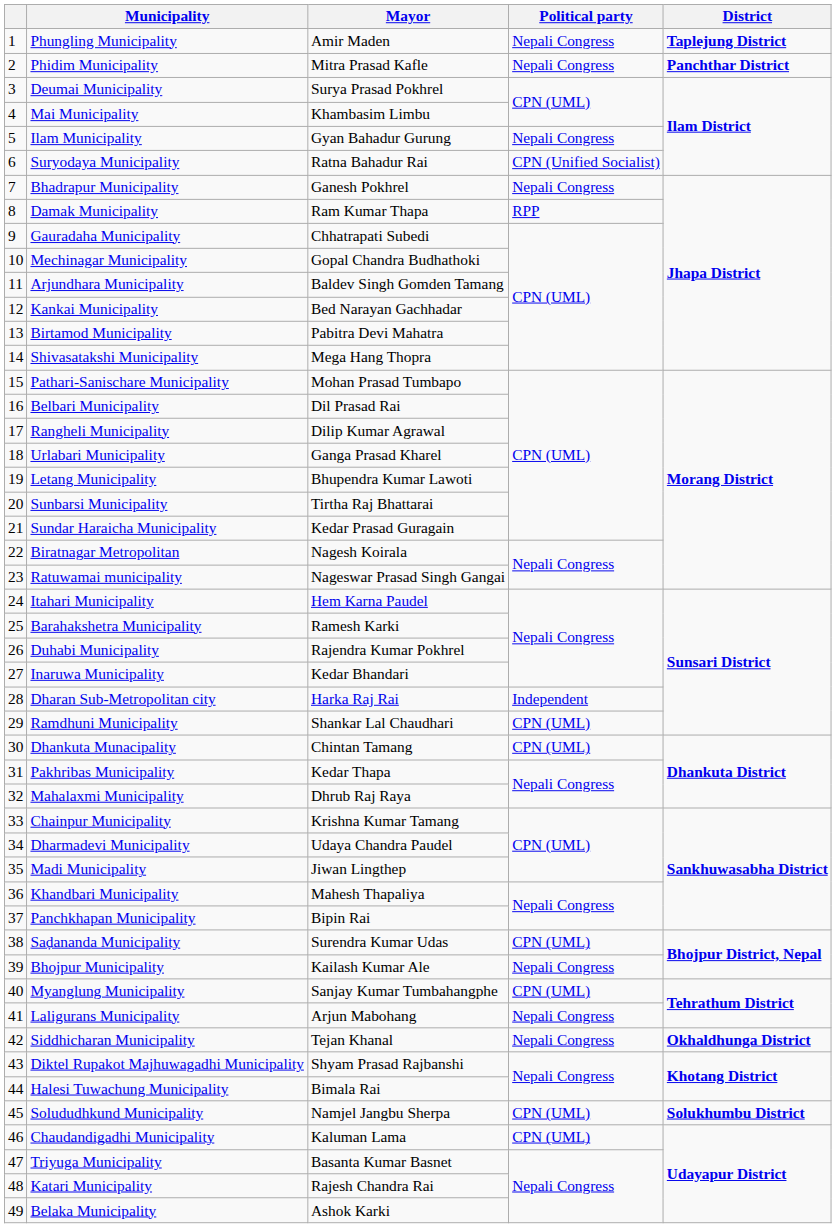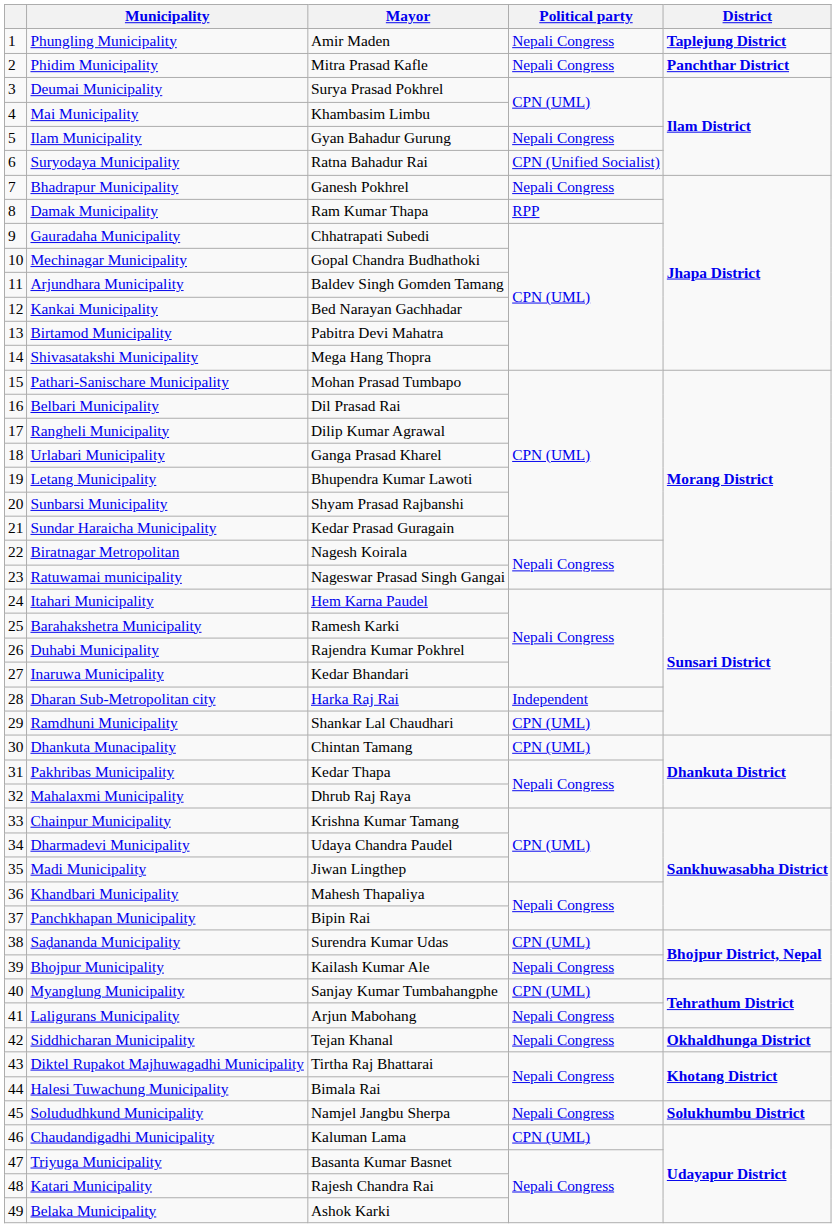 <table class="wikitable sortable">
 <tr>
 <th></th>
 <th><a href='#'>Municipality</a></th>
 <th><a href='#'>Mayor</a></th>
 <th><a href='#'>Political party</a></th>
 <th><a href='#'>District</a></th>
 </tr>
 <tr>
 <td>1</td>
 <td><a href='#'>Phungling Municipality</a></td>
 <td>Amir Maden</td>
 <td><a href='#'>Nepali Congress</a></td>
 <td><strong><a href='#'>Taplejung District</a></strong></td>
 </tr>
 <tr>
 <td>2</td>
 <td><a href='#'>Phidim Municipality</a></td>
 <td>Mitra Prasad Kafle</td>
 <td><a href='#'>Nepali Congress</a></td>
 <td><strong><a href='#'>Panchthar District</a></strong></td>
 </tr>
 <tr>
 <td>3</td>
 <td><a href='#'>Deumai Municipality</a></td>
 <td>Surya Prasad Pokhrel</td>
 <td rowspan="2"><a href='#'>CPN (UML)</a></td>
 <td rowspan="4"><strong><a href='#'>Ilam District</a></strong></td>
 </tr>
 <tr>
 <td>4</td>
 <td><a href='#'>Mai Municipality</a></td>
 <td>Khambasim Limbu</td>
 </tr>
 <tr>
 <td>5</td>
 <td><a href='#'>Ilam Municipality</a></td>
 <td>Gyan Bahadur Gurung</td>
 <td><a href='#'>Nepali Congress</a></td>
 </tr>
 <tr>
 <td>6</td>
 <td><a href='#'>Suryodaya Municipality</a></td>
 <td>Ratna Bahadur Rai</td>
 <td><a href='#'>CPN (Unified Socialist)</a></td>
 </tr>
 <tr>
 <td>7</td>
 <td><a href='#'>Bhadrapur Municipality</a></td>
 <td>Ganesh Pokhrel</td>
 <td><a href='#'>Nepali Congress</a></td>
 <td rowspan="8"><strong><a href='#'>Jhapa District</a></strong></td>
 </tr>
 <tr>
 <td>8</td>
 <td><a href='#'>Damak Municipality</a></td>
 <td>Ram Kumar Thapa</td>
 <td><a href='#'>RPP</a></td>
 </tr>
 <tr>
 <td>9</td>
 <td><a href='#'>Gauradaha Municipality</a></td>
 <td>Chhatrapati Subedi</td>
 <td rowspan="6"><a href='#'>CPN (UML)</a></td>
 </tr>
 <tr>
 <td>10</td>
 <td><a href='#'>Mechinagar Municipality</a></td>
 <td>Gopal Chandra Budhathoki</td>
 </tr>
 <tr>
 <td>11</td>
 <td><a href='#'>Arjundhara Municipality</a></td>
 <td>Baldev Singh Gomden Tamang</td>
 </tr>
 <tr>
 <td>12</td>
 <td><a href='#'>Kankai Municipality</a></td>
 <td>Bed Narayan Gachhadar</td>
 </tr>
 <tr>
 <td>13</td>
 <td><a href='#'>Birtamod Municipality</a></td>
 <td>Pabitra Devi Mahatra</td>
 </tr>
 <tr>
 <td>14</td>
 <td><a href='#'>Shivasatakshi Municipality</a></td>
 <td>Mega Hang Thopra</td>
 </tr>
 <tr>
 <td>15</td>
 <td><a href='#'>Pathari-Sanischare Municipality</a></td>
 <td>Mohan Prasad Tumbapo</td>
 <td rowspan="7"><a href='#'>CPN (UML)</a></td>
 <td rowspan="9"><strong><a href='#'>Morang District</a></strong></td>
 </tr>
 <tr>
 <td>16</td>
 <td><a href='#'>Belbari Municipality</a></td>
 <td>Dil Prasad Rai</td>
 </tr>
 <tr>
 <td>17</td>
 <td><a href='#'>Rangheli Municipality</a></td>
 <td>Dilip Kumar Agrawal</td>
 </tr>
 <tr>
 <td>18</td>
 <td><a href='#'>Urlabari Municipality</a></td>
 <td>Ganga Prasad Kharel</td>
 </tr>
 <tr>
 <td>19</td>
 <td><a href='#'>Letang Municipality</a></td>
 <td>Bhupendra Kumar Lawoti</td>
 </tr>
 <tr>
 <td>20</td>
 <td><a href='#'>Sunbarsi Municipality</a></td>
-<td>Tirtha Raj Bhattarai</td>
+<td>Shyam Prasad Rajbanshi</td>
 </tr>
 <tr>
 <td>21</td>
 <td><a href='#'>Sundar Haraicha Municipality</a></td>
 <td>Kedar Prasad Guragain</td>
 </tr>
 <tr>
 <td>22</td>
 <td><a href='#'>Biratnagar Metropolitan</a></td>
 <td>Nagesh Koirala</td>
 <td rowspan="2"><a href='#'>Nepali Congress</a></td>
 </tr>
 <tr>
 <td>23</td>
 <td><a href='#'>Ratuwamai municipality</a></td>
 <td>Nageswar Prasad Singh Gangai</td>
 </tr>
 <tr>
 <td>24</td>
 <td><a href='#'>Itahari Municipality</a></td>
 <td><a href='#'>Hem Karna Paudel</a></td>
 <td rowspan="4"><a href='#'>Nepali Congress</a></td>
 <td rowspan="6"><strong><a href='#'>Sunsari District</a></strong></td>
 </tr>
 <tr>
 <td>25</td>
 <td><a href='#'>Barahakshetra Municipality</a></td>
 <td>Ramesh Karki</td>
 </tr>
 <tr>
 <td>26</td>
 <td><a href='#'>Duhabi Municipality</a></td>
 <td>Rajendra Kumar Pokhrel</td>
 </tr>
 <tr>
 <td>27</td>
 <td><a href='#'>Inaruwa Municipality</a></td>
 <td>Kedar Bhandari</td>
 </tr>
 <tr>
 <td>28</td>
 <td><a href='#'>Dharan Sub-Metropolitan city</a></td>
 <td><a href='#'>Harka Raj Rai</a></td>
 <td><a href='#'>Independent</a></td>
 </tr>
 <tr>
 <td>29</td>
 <td><a href='#'>Ramdhuni Municipality</a></td>
 <td>Shankar Lal Chaudhari</td>
 <td><a href='#'>CPN (UML)</a></td>
 </tr>
 <tr>
 <td>30</td>
 <td><a href='#'>Dhankuta Munacipality</a></td>
 <td>Chintan Tamang</td>
 <td><a href='#'>CPN (UML)</a></td>
 <td rowspan="3"><strong><a href='#'>Dhankuta District</a></strong></td>
 </tr>
 <tr>
 <td>31</td>
 <td><a href='#'>Pakhribas Municipality</a></td>
 <td>Kedar Thapa</td>
 <td rowspan="2"><a href='#'>Nepali Congress</a></td>
 </tr>
 <tr>
 <td>32</td>
 <td><a href='#'>Mahalaxmi Municipality</a></td>
 <td>Dhrub Raj Raya</td>
 </tr>
 <tr>
 <td>33</td>
 <td><a href='#'>Chainpur Municipality</a></td>
 <td>Krishna Kumar Tamang</td>
 <td rowspan="3"><a href='#'>CPN (UML)</a></td>
 <td rowspan="5"><strong><a href='#'>Sankhuwasabha District</a></strong></td>
 </tr>
 <tr>
 <td>34</td>
 <td><a href='#'>Dharmadevi Municipality</a></td>
 <td>Udaya Chandra Paudel</td>
 </tr>
 <tr>
 <td>35</td>
 <td><a href='#'>Madi Municipality</a></td>
 <td>Jiwan Lingthep</td>
 </tr>
 <tr>
 <td>36</td>
 <td><a href='#'>Khandbari Municipality</a></td>
 <td>Mahesh Thapaliya</td>
 <td rowspan="2"><a href='#'>Nepali Congress</a></td>
 </tr>
 <tr>
 <td>37</td>
 <td><a href='#'>Panchkhapan Municipality</a></td>
 <td>Bipin Rai</td>
 </tr>
 <tr>
 <td>38</td>
 <td><a href='#'>Saḍananda Municipality</a></td>
 <td>Surendra Kumar Udas</td>
 <td><a href='#'>CPN (UML)</a></td>
 <td rowspan="2"><strong><a href='#'>Bhojpur District, Nepal</a></strong></td>
 </tr>
 <tr>
 <td>39</td>
 <td><a href='#'>Bhojpur Municipality</a></td>
 <td>Kailash Kumar Ale</td>
 <td><a href='#'>Nepali Congress</a></td>
 </tr>
 <tr>
 <td>40</td>
 <td><a href='#'>Myanglung Municipality</a></td>
 <td>Sanjay Kumar Tumbahangphe</td>
 <td><a href='#'>CPN (UML)</a></td>
 <td rowspan="2"><strong><a href='#'>Tehrathum District</a></strong></td>
 </tr>
 <tr>
 <td>41</td>
 <td><a href='#'>Laligurans Municipality</a></td>
 <td>Arjun Mabohang</td>
 <td><a href='#'>Nepali Congress</a></td>
 </tr>
 <tr>
 <td>42</td>
 <td><a href='#'>Siddhicharan Municipality</a></td>
 <td>Tejan Khanal</td>
 <td><a href='#'>Nepali Congress</a></td>
 <td><strong><a href='#'>Okhaldhunga District</a></strong></td>
 </tr>
 <tr>
 <td>43</td>
 <td><a href='#'>Diktel Rupakot Majhuwagadhi Municipality</a></td>
-<td>Shyam Prasad Rajbanshi</td>
+<td>Tirtha Raj Bhattarai</td>
 <td rowspan="2"><a href='#'>Nepali Congress</a></td>
 <td rowspan="2"><strong><a href='#'>Khotang District</a></strong></td>
 </tr>
 <tr>
 <td>44</td>
 <td><a href='#'>Halesi Tuwachung Municipality</a></td>
 <td>Bimala Rai</td>
 </tr>
 <tr>
 <td>45</td>
 <td><a href='#'>Solududhkund Municipality</a></td>
 <td>Namjel Jangbu Sherpa</td>
-<td><a href='#'>CPN (UML)</a></td>
+<td><a href='#'>Nepali Congress</a></td>
 <td><strong><a href='#'>Solukhumbu District</a></strong></td>
 </tr>
 <tr>
 <td>46</td>
 <td><a href='#'>Chaudandigadhi Municipality</a></td>
 <td>Kaluman Lama</td>
 <td><a href='#'>CPN (UML)</a></td>
 <td rowspan="4"><strong><a href='#'>Udayapur District</a></strong></td>
 </tr>
 <tr>
 <td>47</td>
 <td><a href='#'>Triyuga Municipality</a></td>
 <td>Basanta Kumar Basnet</td>
 <td rowspan="3"><a href='#'>Nepali Congress</a></td>
 </tr>
 <tr>
 <td>48</td>
 <td><a href='#'>Katari Municipality</a></td>
 <td>Rajesh Chandra Rai</td>
 </tr>
 <tr>
 <td>49</td>
 <td><a href='#'>Belaka Municipality</a></td>
 <td>Ashok Karki</td>
 </tr>
 </table>
